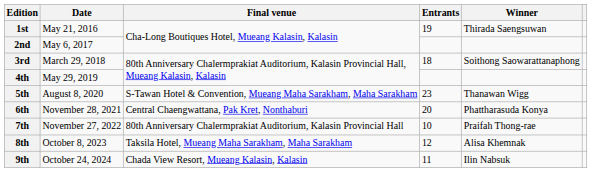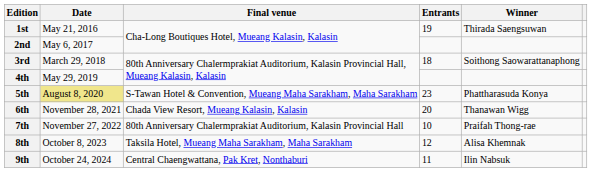 <table class="wikitable defaultcenter col2left col3left col5left" style="font-size:95%;">
 <tr>
 <th>Edition</th>
 <th>Date</th>
 <th>Final venue</th>
 <th>Entrants</th>
 <th>Winner</th>
 <th></th>
 </tr>
 <tr>
 <th>1st</th>
 <td>May 21, 2016</td>
 <td rowspan=2>Cha-Long Boutiques Hotel, <a href='#'>Mueang Kalasin</a>, <a href='#'>Kalasin</a></td>
 <td>19</td>
 <td>Thirada Saengsuwan</td>
 <td></td>
 </tr>
 <tr>
 <th>2nd</th>
 <td>May 6, 2017</td>
 <td></td>
 <td></td>
 <td></td>
 </tr>
 <tr>
 <th>3rd</th>
 <td>March 29, 2018</td>
 <td rowspan=2>80th Anniversary Chalermprakiat Auditorium, Kalasin Provincial Hall,<br><a href='#'>Mueang Kalasin</a>, <a href='#'>Kalasin</a></td>
 <td>18</td>
 <td>Soithong Saowarattanaphong</td>
 <td></td>
 </tr>
 <tr>
 <th>4th</th>
 <td>May 29, 2019</td>
 <td></td>
 <td></td>
 <td></td>
 </tr>
 <tr>
 <th>5th</th>
-<td>August 8, 2020</td>
+<td style="background: khaki;">August 8, 2020</td>
 <td>S-Tawan Hotel & Convention, <a href='#'>Mueang Maha Sarakham</a>, <a href='#'>Maha Sarakham</a></td>
 <td>23</td>
-<td>Thanawan Wigg</td>
+<td>Phattharasuda Konya</td>
 <td></td>
 </tr>
 <tr>
 <th>6th</th>
 <td>November 28, 2021</td>
-<td>Central Chaengwattana, <a href='#'>Pak Kret</a>, <a href='#'>Nonthaburi</a></td>
+<td>Chada View Resort, <a href='#'>Mueang Kalasin</a>, <a href='#'>Kalasin</a></td>
 <td>20</td>
-<td>Phattharasuda Konya</td>
+<td>Thanawan Wigg</td>
 <td></td>
 </tr>
 <tr>
 <th>7th</th>
 <td>November 27, 2022</td>
 <td>80th Anniversary Chalermprakiat Auditorium, Kalasin Provincial Hall</td>
 <td>10</td>
 <td>Praifah Thong-rae</td>
 <td></td>
 </tr>
 <tr>
 <th>8th</th>
 <td>October 8, 2023</td>
 <td>Taksila Hotel, <a href='#'>Mueang Maha Sarakham</a>, <a href='#'>Maha Sarakham</a></td>
 <td>12</td>
 <td>Alisa Khemnak</td>
 <td></td>
 </tr>
 <tr>
 <th>9th</th>
 <td>October 24, 2024</td>
-<td>Chada View Resort, <a href='#'>Mueang Kalasin</a>, <a href='#'>Kalasin</a></td>
+<td>Central Chaengwattana, <a href='#'>Pak Kret</a>, <a href='#'>Nonthaburi</a></td>
 <td>11</td>
 <td>Ilin Nabsuk</td>
 <td></td>
 </tr>
 </table>
